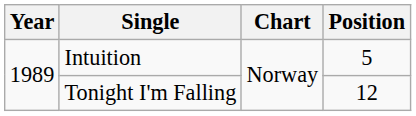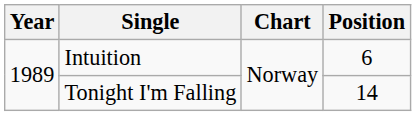 <table class="wikitable">
 <tr>
 <th>Year</th>
 <th>Single</th>
 <th>Chart</th>
 <th>Position</th>
 </tr>
 <tr>
 <td rowspan="2">1989</td>
 <td>Intuition</td>
 <td rowspan="2">Norway</td>
-<td align="center">5</td>
+<td align="center">6</td>
 </tr>
 <tr>
 <td>Tonight I'm Falling</td>
-<td align="center">12</td>
+<td align="center">14</td>
 </tr>
 </table>
